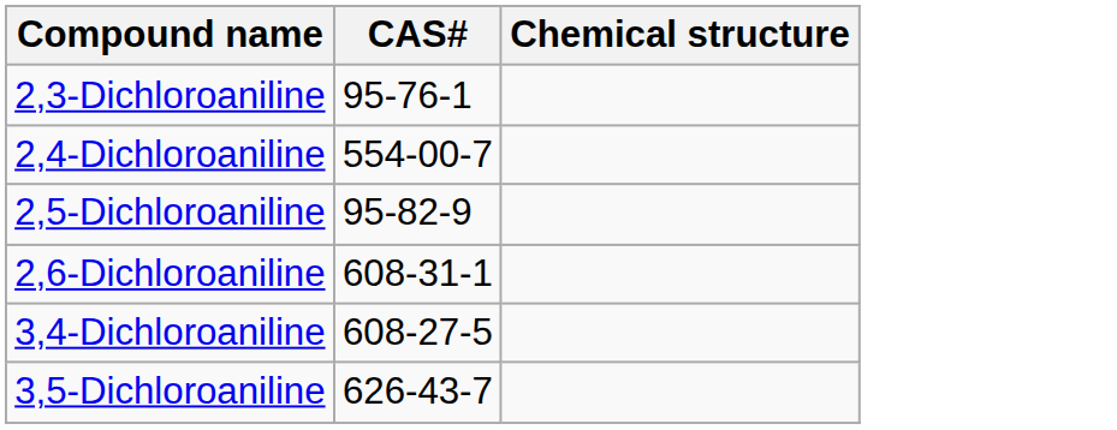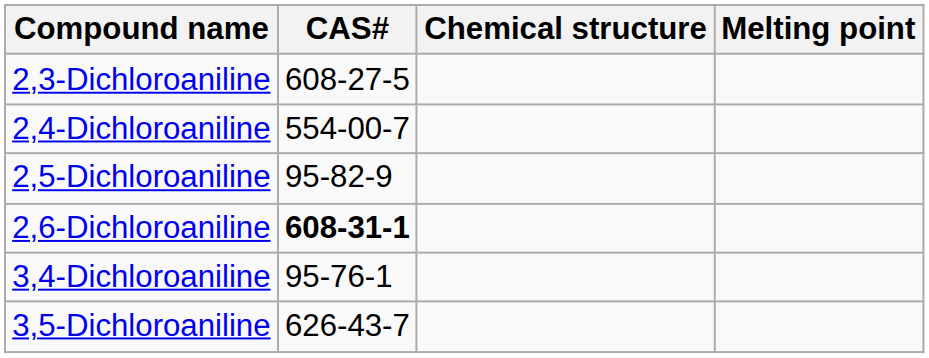 <table class="wikitable">
 <tr>
 <th>Compound name</th>
 <th>CAS#</th>
 <th>Chemical structure</th>
+<th>Melting point</th>
 </tr>
 <tr>
 <td><a href='#'>2,3-Dichloroaniline</a></td>
-<td>95-76-1</td>
+<td>608-27-5</td>
+<td></td>
 <td></td>
 </tr>
 <tr>
 <td><a href='#'>2,4-Dichloroaniline</a></td>
 <td>554-00-7</td>
 <td></td>
+<td></td>
 </tr>
 <tr>
 <td><a href='#'>2,5-Dichloroaniline</a></td>
 <td>95-82-9</td>
 <td></td>
+<td></td>
 </tr>
 <tr>
 <td><a href='#'>2,6-Dichloroaniline</a></td>
-<td>608-31-1</td>
+<td><strong>608-31-1</strong></td>
+<td></td>
 <td></td>
 </tr>
 <tr>
 <td><a href='#'>3,4-Dichloroaniline</a></td>
-<td>608-27-5</td>
+<td>95-76-1</td>
+<td></td>
 <td></td>
 </tr>
 <tr>
 <td><a href='#'>3,5-Dichloroaniline</a></td>
 <td>626-43-7</td>
 <td></td>
+<td></td>
 </tr>
 </table>
